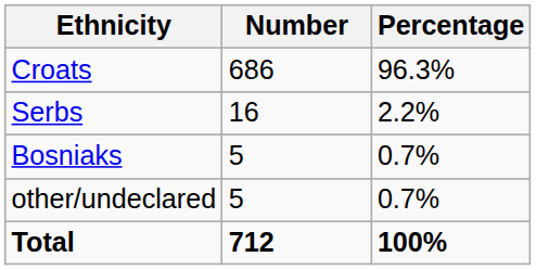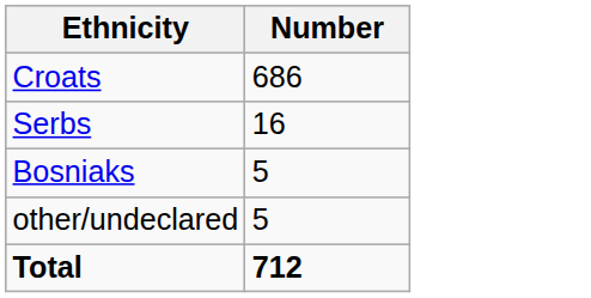 <table class="wikitable">
 <tr>
 <th width="100px">Ethnicity</th>
 <th width="80px">Number</th>
-<th width="80px">Percentage</th>
 </tr>
 <tr>
 <td><a href='#'>Croats</a></td>
 <td>686</td>
-<td>96.3%</td>
 </tr>
 <tr>
 <td><a href='#'>Serbs</a></td>
 <td>16</td>
-<td>2.2%</td>
 </tr>
 <tr>
 <td><a href='#'>Bosniaks</a></td>
 <td>5</td>
-<td>0.7%</td>
 </tr>
 <tr>
 <td>other/undeclared</td>
 <td>5</td>
-<td>0.7%</td>
 </tr>
 <tr>
 <td><strong>Total</strong></td>
 <td><strong>712</strong></td>
-<td><strong>100%</strong></td>
 </tr>
 </table>
